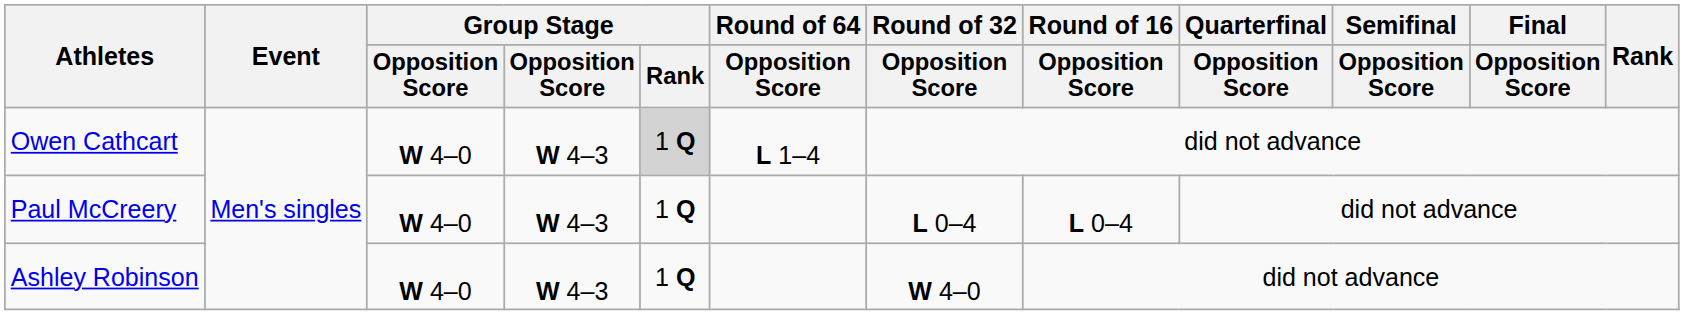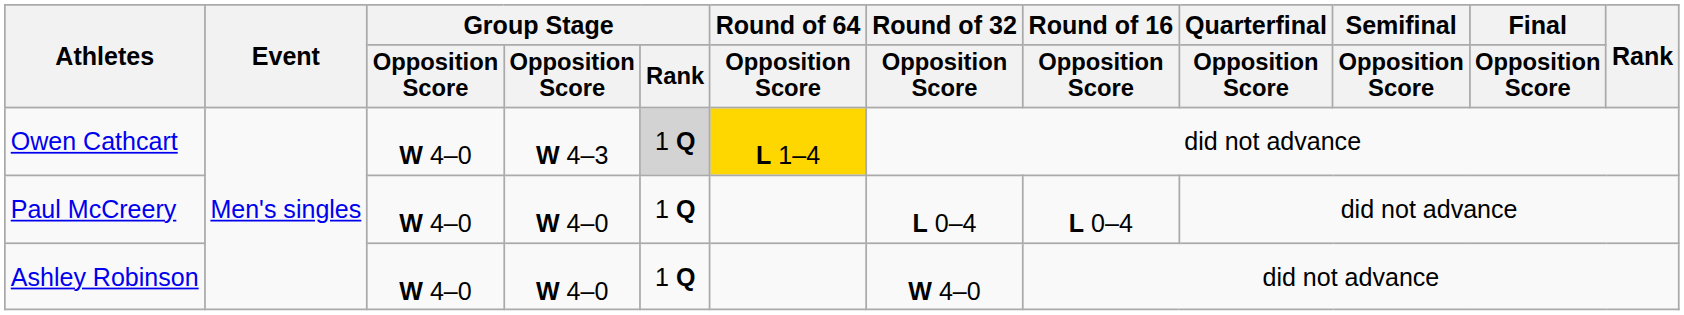 <table class="wikitable" style="font-size:90%">
 <tr>
 <th rowspan=2>Athletes</th>
 <th rowspan=2>Event</th>
 <th colspan=3>Group Stage</th>
 <th>Round of 64</th>
 <th>Round of 32</th>
 <th>Round of 16</th>
 <th>Quarterfinal</th>
 <th>Semifinal</th>
 <th>Final</th>
 <th rowspan=2>Rank</th>
 </tr>
 <tr style="font-size:95%">
 <th>Opposition<br>Score</th>
 <th>Opposition<br>Score</th>
 <th>Rank</th>
 <th>Opposition<br>Score</th>
 <th>Opposition<br>Score</th>
 <th>Opposition<br>Score</th>
 <th>Opposition<br>Score</th>
 <th>Opposition<br>Score</th>
 <th>Opposition<br>Score</th>
 </tr>
 <tr align=center>
 <td align=left><a href='#'>Owen Cathcart</a></td>
 <td align=left rowspan=3><a href='#'>Men's singles</a></td>
 <td><br><strong>W</strong> 4–0</td>
 <td><br><strong>W</strong> 4–3</td>
 <td style="background: lightgrey;">1 <strong>Q</strong></td>
-<td><br><strong>L</strong> 1–4</td>
+<td style="background: gold;"><br><strong>L</strong> 1–4</td>
 <td colspan=6>did not advance</td>
 </tr>
 <tr align=center>
 <td align=left><a href='#'>Paul McCreery</a></td>
 <td><br><strong>W</strong> 4–0</td>
-<td><br><strong>W</strong> 4–3</td>
+<td><br><strong>W</strong> 4–0</td>
 <td>1 <strong>Q</strong></td>
 <td></td>
 <td><br><strong>L</strong> 0–4</td>
 <td><br><strong>L</strong> 0–4</td>
 <td colspan=4>did not advance</td>
 </tr>
 <tr align=center>
 <td align=left><a href='#'>Ashley Robinson</a></td>
 <td><br><strong>W</strong> 4–0</td>
-<td><br><strong>W</strong> 4–3</td>
+<td><br><strong>W</strong> 4–0</td>
 <td>1 <strong>Q</strong></td>
 <td></td>
 <td><br><strong>W</strong> 4–0</td>
 <td colspan=5>did not advance</td>
 </tr>
 </table>
